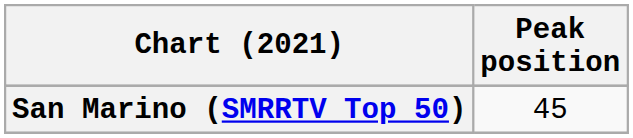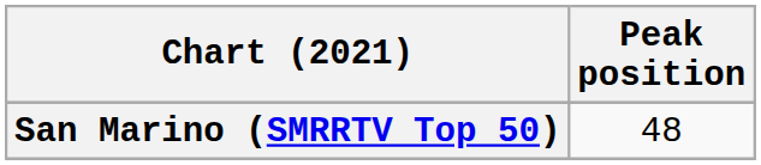 <table class="wikitable sortable plainrowheaders" style="text-align:center">
 <tr>
 <th scope="col">Chart (2021)</th>
 <th scope="col">Peak<br>position</th>
 </tr>
 <tr>
 </tr>
 <tr>
 </tr>
 <tr>
 </tr>
 <tr>
 </tr>
 <tr>
 </tr>
 <tr>
 <th scope="row">San Marino (<a href='#'>SMRRTV Top 50</a>)</th>
-<td>45</td>
+<td>48</td>
 </tr>
 <tr>
 </tr>
 </table>
